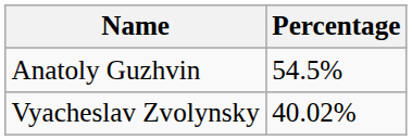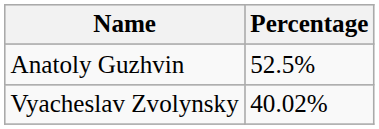 <table class="wikitable">
 <tr>
 <th>Name</th>
 <th>Percentage</th>
 </tr>
 <tr>
 <td>Anatoly Guzhvin</td>
-<td>54.5%</td>
+<td>52.5%</td>
 </tr>
 <tr>
 <td>Vyacheslav Zvolynsky</td>
 <td>40.02%</td>
 </tr>
 </table>
